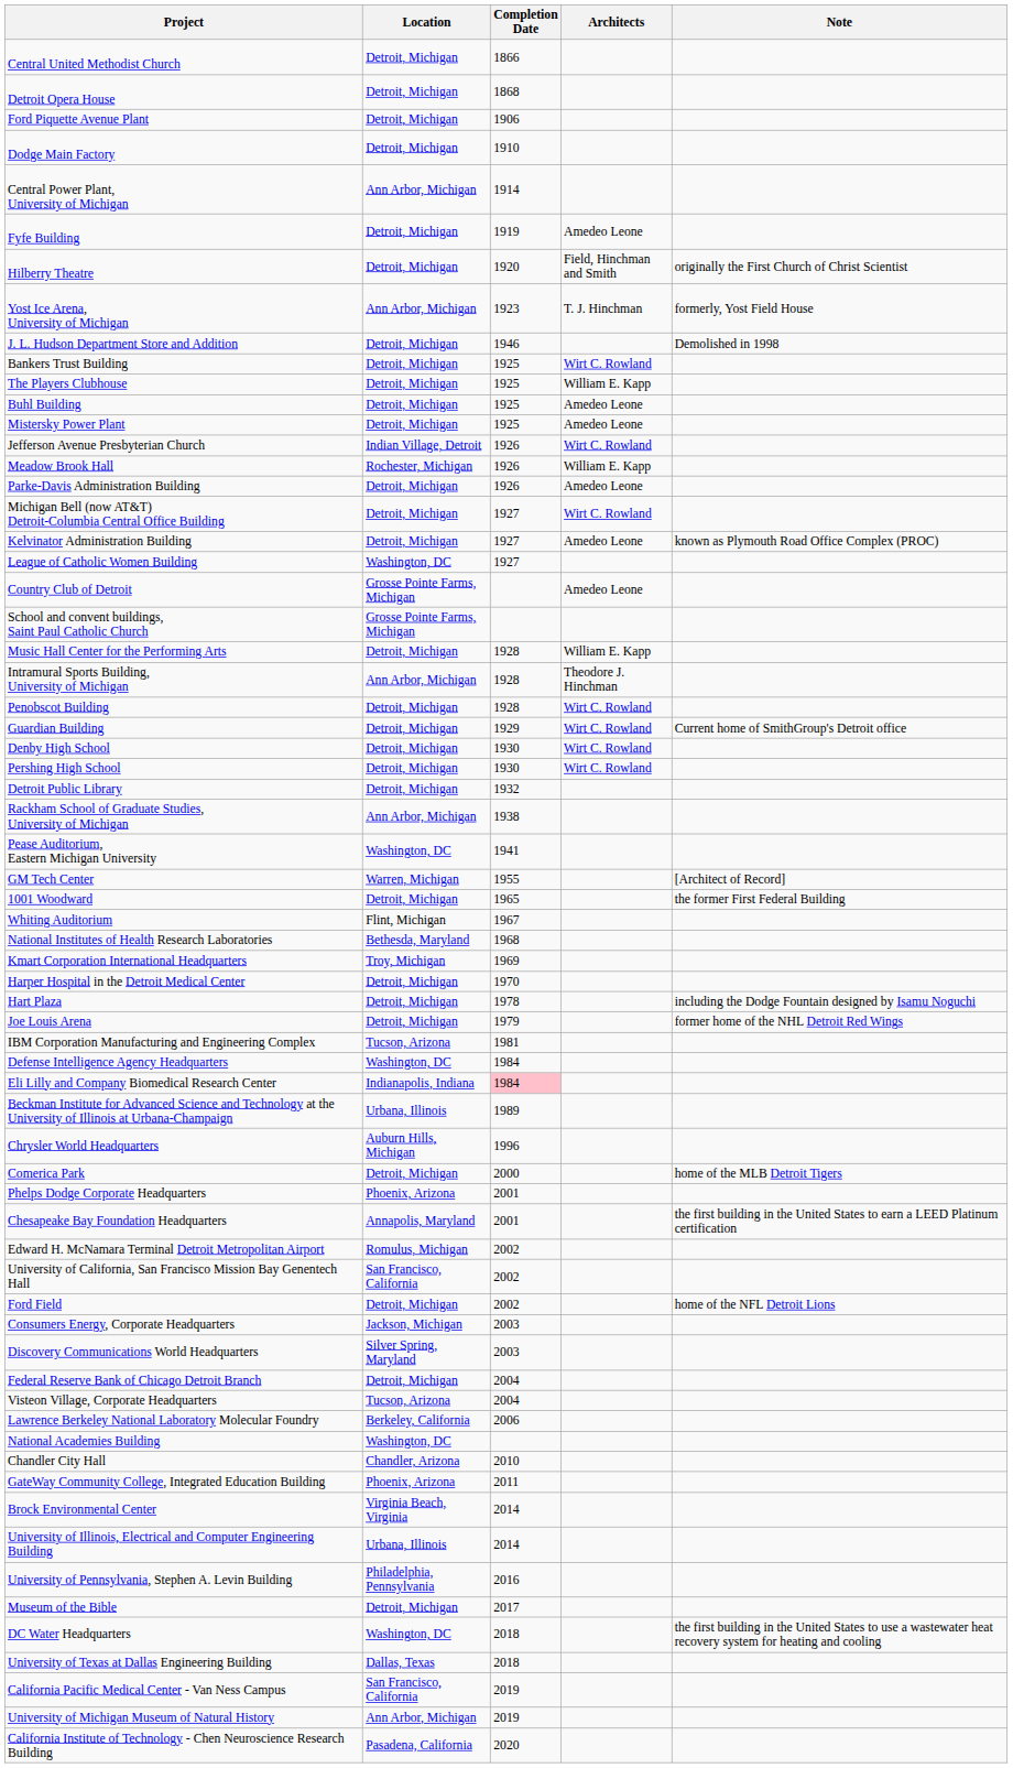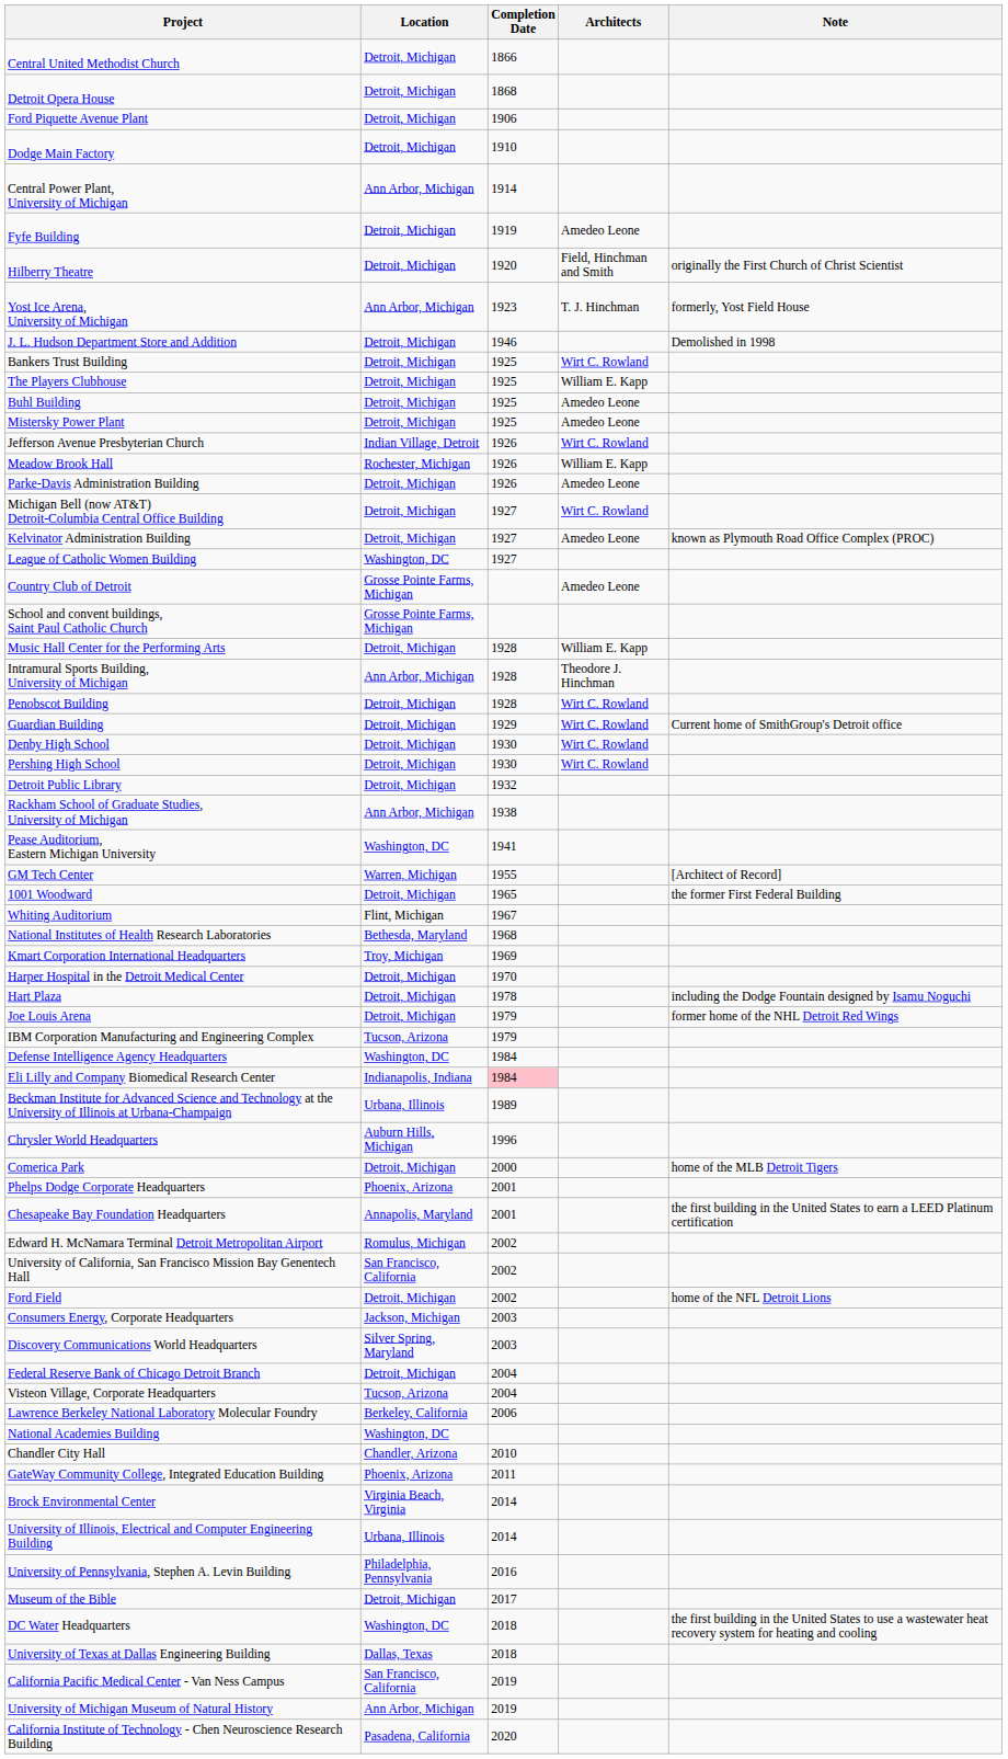 <table class="wikitable">
 <tr>
 <th>Project</th>
 <th>Location</th>
 <th>Completion<br>Date</th>
 <th>Architects</th>
 <th>Note</th>
 </tr>
 <tr>
 <td><br><a href='#'>Central United Methodist Church</a></td>
 <td><a href='#'>Detroit, Michigan</a></td>
 <td>1866</td>
 <td></td>
 <td></td>
 </tr>
 <tr>
 <td><br><a href='#'>Detroit Opera House</a></td>
 <td><a href='#'>Detroit, Michigan</a></td>
 <td>1868</td>
 <td></td>
 <td></td>
 </tr>
 <tr>
 <td><a href='#'>Ford Piquette Avenue Plant</a></td>
 <td><a href='#'>Detroit, Michigan</a></td>
 <td>1906</td>
 <td></td>
 <td></td>
 </tr>
 <tr>
 <td><br><a href='#'>Dodge Main Factory</a></td>
 <td><a href='#'>Detroit, Michigan</a></td>
 <td>1910</td>
 <td></td>
 <td></td>
 </tr>
 <tr>
 <td><br>Central Power Plant,<br><a href='#'>University of Michigan</a></td>
 <td><a href='#'>Ann Arbor, Michigan</a></td>
 <td>1914</td>
 <td></td>
 <td></td>
 </tr>
 <tr>
 <td><br><a href='#'>Fyfe Building</a></td>
 <td><a href='#'>Detroit, Michigan</a></td>
 <td>1919</td>
 <td>Amedeo Leone</td>
 <td></td>
 </tr>
 <tr>
 <td><br><a href='#'>Hilberry Theatre</a></td>
 <td><a href='#'>Detroit, Michigan</a></td>
 <td>1920</td>
 <td>Field, Hinchman and Smith</td>
 <td>originally the First Church of Christ Scientist</td>
 </tr>
 <tr>
 <td><br><a href='#'>Yost Ice Arena</a>,<br><a href='#'>University of Michigan</a></td>
 <td><a href='#'>Ann Arbor, Michigan</a></td>
 <td>1923</td>
 <td>T. J. Hinchman</td>
 <td>formerly, Yost Field House</td>
 </tr>
 <tr>
 <td><a href='#'>J. L. Hudson Department Store and Addition</a></td>
 <td><a href='#'>Detroit, Michigan</a></td>
 <td>1946</td>
 <td></td>
 <td>Demolished in 1998</td>
 </tr>
 <tr>
 <td>Bankers Trust Building</td>
 <td><a href='#'>Detroit, Michigan</a></td>
 <td>1925</td>
 <td><a href='#'>Wirt C. Rowland</a></td>
 <td></td>
 </tr>
 <tr>
 <td><a href='#'>The Players Clubhouse</a></td>
 <td><a href='#'>Detroit, Michigan</a></td>
 <td>1925</td>
 <td>William E. Kapp</td>
 <td></td>
 </tr>
 <tr>
 <td><a href='#'>Buhl Building</a></td>
 <td><a href='#'>Detroit, Michigan</a></td>
 <td>1925</td>
 <td>Amedeo Leone</td>
 <td></td>
 </tr>
 <tr>
 <td><a href='#'>Mistersky Power Plant</a></td>
 <td><a href='#'>Detroit, Michigan</a></td>
 <td>1925</td>
 <td>Amedeo Leone</td>
 <td></td>
 </tr>
 <tr>
 <td>Jefferson Avenue Presbyterian Church</td>
 <td><a href='#'>Indian Village, Detroit</a></td>
 <td>1926</td>
 <td><a href='#'>Wirt C. Rowland</a></td>
 <td></td>
 </tr>
 <tr>
 <td><a href='#'>Meadow Brook Hall</a></td>
 <td><a href='#'>Rochester, Michigan</a></td>
 <td>1926</td>
 <td>William E. Kapp</td>
 <td></td>
 </tr>
 <tr>
 <td><a href='#'>Parke-Davis</a> Administration Building</td>
 <td><a href='#'>Detroit, Michigan</a></td>
 <td>1926</td>
 <td>Amedeo Leone</td>
 <td></td>
 </tr>
 <tr>
 <td>Michigan Bell (now AT&T)<br><a href='#'>Detroit-Columbia Central Office Building</a></td>
 <td><a href='#'>Detroit, Michigan</a></td>
 <td>1927</td>
 <td><a href='#'>Wirt C. Rowland</a></td>
 <td></td>
 </tr>
 <tr>
 <td><a href='#'>Kelvinator</a> Administration Building</td>
 <td><a href='#'>Detroit, Michigan</a></td>
 <td>1927</td>
 <td>Amedeo Leone</td>
 <td>known as Plymouth Road Office Complex (PROC)</td>
 </tr>
 <tr>
 <td><a href='#'>League of Catholic Women Building</a></td>
 <td><a href='#'>Washington, DC</a></td>
 <td>1927</td>
 <td></td>
 <td></td>
 </tr>
 <tr>
 <td><a href='#'>Country Club of Detroit</a></td>
 <td><a href='#'>Grosse Pointe Farms, Michigan</a></td>
 <td></td>
 <td>Amedeo Leone</td>
 <td></td>
 </tr>
 <tr>
 <td>School and convent buildings,<br><a href='#'>Saint Paul Catholic Church</a></td>
 <td><a href='#'>Grosse Pointe Farms, Michigan</a></td>
 <td></td>
 <td></td>
 <td></td>
 </tr>
 <tr>
 <td><a href='#'>Music Hall Center for the Performing Arts</a></td>
 <td><a href='#'>Detroit, Michigan</a></td>
 <td>1928</td>
 <td>William E. Kapp</td>
 <td></td>
 </tr>
 <tr>
 <td>Intramural Sports Building,<br><a href='#'>University of Michigan</a></td>
 <td><a href='#'>Ann Arbor, Michigan</a></td>
 <td>1928</td>
 <td>Theodore J. Hinchman</td>
 <td></td>
 </tr>
 <tr>
 <td><a href='#'>Penobscot Building</a></td>
 <td><a href='#'>Detroit, Michigan</a></td>
 <td>1928</td>
 <td><a href='#'>Wirt C. Rowland</a></td>
 <td></td>
 </tr>
 <tr>
 <td><a href='#'>Guardian Building</a></td>
 <td><a href='#'>Detroit, Michigan</a></td>
 <td>1929</td>
 <td><a href='#'>Wirt C. Rowland</a></td>
 <td>Current home of SmithGroup's Detroit office</td>
 </tr>
 <tr>
 <td><a href='#'>Denby High School</a></td>
 <td><a href='#'>Detroit, Michigan</a></td>
 <td>1930</td>
 <td><a href='#'>Wirt C. Rowland</a></td>
 <td></td>
 </tr>
 <tr>
 <td><a href='#'>Pershing High School</a></td>
 <td><a href='#'>Detroit, Michigan</a></td>
 <td>1930</td>
 <td><a href='#'>Wirt C. Rowland</a></td>
 <td></td>
 </tr>
 <tr>
 <td><a href='#'>Detroit Public Library</a></td>
 <td><a href='#'>Detroit, Michigan</a></td>
 <td>1932</td>
 <td></td>
 <td></td>
 </tr>
 <tr>
 <td><a href='#'>Rackham School of Graduate Studies</a>,<br><a href='#'>University of Michigan</a></td>
 <td><a href='#'>Ann Arbor, Michigan</a></td>
 <td>1938</td>
 <td></td>
 <td></td>
 </tr>
 <tr>
 <td><a href='#'>Pease Auditorium</a>,<br>Eastern Michigan University</td>
 <td><a href='#'>Washington, DC</a></td>
 <td>1941</td>
 <td></td>
 <td></td>
 </tr>
 <tr>
 <td><a href='#'>GM Tech Center</a></td>
 <td><a href='#'>Warren, Michigan</a></td>
 <td>1955</td>
 <td></td>
 <td>[Architect of Record]</td>
 </tr>
 <tr>
 <td><a href='#'>1001 Woodward</a></td>
 <td><a href='#'>Detroit, Michigan</a></td>
 <td>1965</td>
 <td></td>
 <td>the former First Federal Building</td>
 </tr>
 <tr>
 <td><a href='#'>Whiting Auditorium</a></td>
 <td>Flint, Michigan</td>
 <td>1967</td>
 <td></td>
 <td></td>
 </tr>
 <tr>
 <td><a href='#'>National Institutes of Health</a> Research Laboratories</td>
 <td><a href='#'>Bethesda, Maryland</a></td>
 <td>1968</td>
 <td></td>
 <td></td>
 </tr>
 <tr>
 <td><a href='#'>Kmart Corporation International Headquarters</a></td>
 <td><a href='#'>Troy, Michigan</a></td>
 <td>1969</td>
 <td></td>
 <td></td>
 </tr>
 <tr>
 <td><a href='#'>Harper Hospital</a> in the <a href='#'>Detroit Medical Center</a></td>
 <td><a href='#'>Detroit, Michigan</a></td>
 <td>1970</td>
 <td></td>
 <td></td>
 </tr>
 <tr>
 <td><a href='#'>Hart Plaza</a></td>
 <td><a href='#'>Detroit, Michigan</a></td>
 <td>1978</td>
 <td></td>
 <td>including the Dodge Fountain designed by <a href='#'>Isamu Noguchi</a></td>
 </tr>
 <tr>
 <td><a href='#'>Joe Louis Arena</a></td>
 <td><a href='#'>Detroit, Michigan</a></td>
 <td>1979</td>
 <td></td>
 <td>former home of the NHL <a href='#'>Detroit Red Wings</a></td>
 </tr>
 <tr>
 <td>IBM Corporation Manufacturing and Engineering Complex</td>
 <td><a href='#'>Tucson, Arizona</a></td>
-<td>1981</td>
+<td>1979</td>
 <td></td>
 <td></td>
 </tr>
 <tr>
 <td><a href='#'>Defense Intelligence Agency Headquarters</a></td>
 <td><a href='#'>Washington, DC</a></td>
 <td>1984</td>
 <td></td>
 <td></td>
 </tr>
 <tr>
 <td><a href='#'>Eli Lilly and Company</a> Biomedical Research Center</td>
 <td><a href='#'>Indianapolis, Indiana</a></td>
 <td style="background: pink;">1984</td>
 <td></td>
 <td></td>
 </tr>
 <tr>
 <td><a href='#'>Beckman Institute for Advanced Science and Technology</a> at the <a href='#'>University of Illinois at Urbana-Champaign</a></td>
 <td><a href='#'>Urbana, Illinois</a></td>
 <td>1989</td>
 <td></td>
 <td></td>
 </tr>
 <tr>
 <td><a href='#'>Chrysler World Headquarters</a></td>
 <td><a href='#'>Auburn Hills, Michigan</a></td>
 <td>1996</td>
 <td></td>
 <td></td>
 </tr>
 <tr>
 <td><a href='#'>Comerica Park</a></td>
 <td><a href='#'>Detroit, Michigan</a></td>
 <td>2000</td>
 <td></td>
 <td>home of the MLB <a href='#'>Detroit Tigers</a></td>
 </tr>
 <tr>
 <td><a href='#'>Phelps Dodge Corporate</a> Headquarters</td>
 <td><a href='#'>Phoenix, Arizona</a></td>
 <td>2001</td>
 <td></td>
 <td></td>
 </tr>
 <tr>
 <td><a href='#'>Chesapeake Bay Foundation</a> Headquarters</td>
 <td><a href='#'>Annapolis, Maryland</a></td>
 <td>2001</td>
 <td></td>
 <td>the first building in the United States to earn a LEED Platinum certification</td>
 </tr>
 <tr>
 <td>Edward H. McNamara Terminal <a href='#'>Detroit Metropolitan Airport</a></td>
 <td><a href='#'>Romulus, Michigan</a></td>
 <td>2002</td>
 <td></td>
 <td></td>
 </tr>
 <tr>
 <td>University of California, San Francisco Mission Bay Genentech Hall</td>
 <td><a href='#'>San Francisco, California</a></td>
 <td>2002</td>
 <td></td>
 <td></td>
 </tr>
 <tr>
 <td><a href='#'>Ford Field</a></td>
 <td><a href='#'>Detroit, Michigan</a></td>
 <td>2002</td>
 <td></td>
 <td>home of the NFL <a href='#'>Detroit Lions</a></td>
 </tr>
 <tr>
 <td><a href='#'>Consumers Energy</a>, Corporate Headquarters</td>
 <td><a href='#'>Jackson, Michigan</a></td>
 <td>2003</td>
 <td></td>
 <td></td>
 </tr>
 <tr>
 <td><a href='#'>Discovery Communications</a> World Headquarters</td>
 <td><a href='#'>Silver Spring, Maryland</a></td>
 <td>2003</td>
 <td></td>
 <td></td>
 </tr>
 <tr>
 <td><a href='#'>Federal Reserve Bank of Chicago Detroit Branch</a></td>
 <td><a href='#'>Detroit, Michigan</a></td>
 <td>2004</td>
 <td></td>
 <td></td>
 </tr>
 <tr>
 <td>Visteon Village, Corporate Headquarters</td>
 <td><a href='#'>Tucson, Arizona</a></td>
 <td>2004</td>
 <td></td>
 <td></td>
 </tr>
 <tr>
 <td><a href='#'>Lawrence Berkeley National Laboratory</a> Molecular Foundry</td>
 <td><a href='#'>Berkeley, California</a></td>
 <td>2006</td>
 <td></td>
 <td></td>
 </tr>
 <tr>
 <td><a href='#'>National Academies Building</a></td>
 <td><a href='#'>Washington, DC</a></td>
 <td></td>
 <td></td>
 <td></td>
 </tr>
 <tr>
 <td>Chandler City Hall</td>
 <td><a href='#'>Chandler, Arizona</a></td>
 <td>2010</td>
 <td></td>
 <td></td>
 </tr>
 <tr>
 <td><a href='#'>GateWay Community College</a>, Integrated Education Building</td>
 <td><a href='#'>Phoenix, Arizona</a></td>
 <td>2011</td>
 <td></td>
 <td></td>
 </tr>
 <tr>
 <td><a href='#'>Brock Environmental Center</a></td>
 <td><a href='#'>Virginia Beach, Virginia</a></td>
 <td>2014</td>
 <td></td>
 <td></td>
 </tr>
 <tr>
 <td><a href='#'>University of Illinois, Electrical and Computer Engineering Building</a></td>
 <td><a href='#'>Urbana, Illinois</a></td>
 <td>2014</td>
 <td></td>
 <td></td>
 </tr>
 <tr>
 <td><a href='#'>University of Pennsylvania</a>, Stephen A. Levin Building</td>
 <td><a href='#'>Philadelphia, Pennsylvania</a></td>
 <td>2016</td>
 <td></td>
 <td></td>
 </tr>
 <tr>
 <td><a href='#'>Museum of the Bible</a></td>
 <td><a href='#'>Detroit, Michigan</a></td>
 <td>2017</td>
 <td></td>
 <td></td>
 </tr>
 <tr>
 <td><a href='#'>DC Water</a> Headquarters</td>
 <td><a href='#'>Washington, DC</a></td>
 <td>2018</td>
 <td></td>
 <td>the first building in the United States to use a wastewater heat recovery system for heating and cooling</td>
 </tr>
 <tr>
 <td><a href='#'>University of Texas at Dallas</a> Engineering Building</td>
 <td><a href='#'>Dallas, Texas</a></td>
 <td>2018</td>
 <td></td>
 <td></td>
 </tr>
 <tr>
 <td><a href='#'>California Pacific Medical Center</a> - Van Ness Campus</td>
 <td><a href='#'>San Francisco, California</a></td>
 <td>2019</td>
 <td></td>
 <td></td>
 </tr>
 <tr>
 <td><a href='#'>University of Michigan Museum of Natural History</a></td>
 <td><a href='#'>Ann Arbor, Michigan</a></td>
 <td>2019</td>
 <td></td>
 <td></td>
 </tr>
 <tr>
 <td><a href='#'>California Institute of Technology</a> - Chen Neuroscience Research Building</td>
 <td><a href='#'>Pasadena, California</a></td>
 <td>2020</td>
 <td></td>
 <td></td>
 </tr>
 </table>
